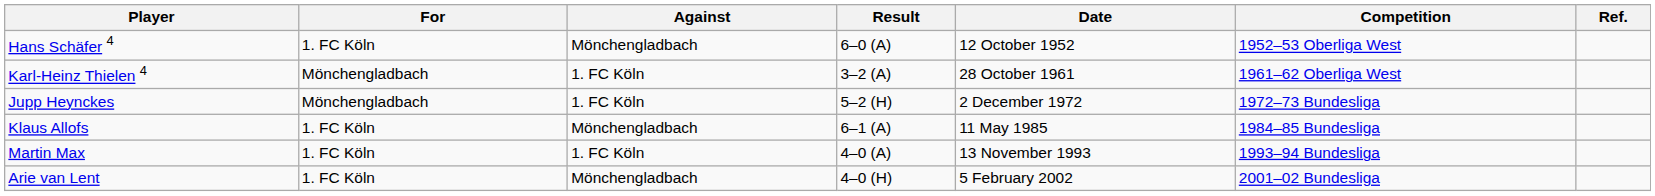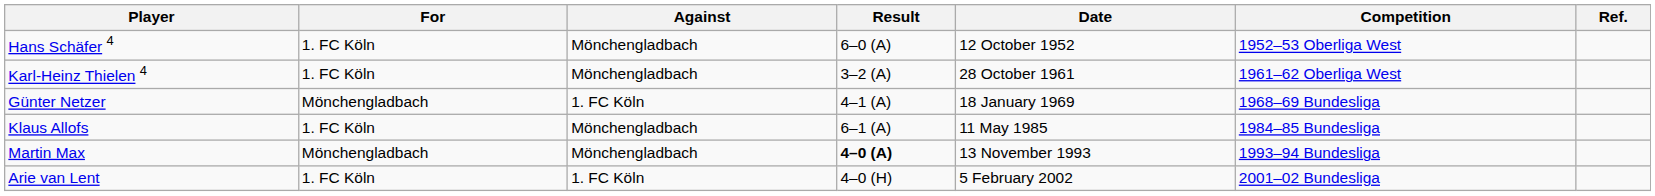 <table class="wikitable" style="text-align: left; width: 101%; font-size: 12px">
 <tr>
 <th>Player</th>
 <th>For</th>
 <th>Against</th>
 <th>Result</th>
 <th>Date</th>
 <th>Competition</th>
 <th>Ref.</th>
 </tr>
 <tr>
 <td> <a href='#'>Hans Schäfer</a> <sup>4</sup></td>
 <td>1. FC Köln</td>
 <td>Mönchengladbach</td>
 <td>6–0 (A)</td>
 <td>12 October 1952</td>
 <td><a href='#'>1952–53 Oberliga West</a></td>
 <td></td>
 </tr>
 <tr>
 <td> <a href='#'>Karl-Heinz Thielen</a> <sup>4</sup></td>
+<td>1. FC Köln</td>
 <td>Mönchengladbach</td>
-<td>1. FC Köln</td>
 <td>3–2 (A)</td>
 <td>28 October 1961</td>
 <td><a href='#'>1961–62 Oberliga West</a></td>
 <td></td>
 </tr>
 <tr>
-<td> <a href='#'>Jupp Heynckes</a></td>
+<td> <a href='#'>Günter Netzer</a></td>
 <td>Mönchengladbach</td>
 <td>1. FC Köln</td>
-<td>5–2 (H)</td>
-<td>2 December 1972</td>
-<td><a href='#'>1972–73 Bundesliga</a></td>
+<td>4–1 (A)</td>
+<td>18 January 1969</td>
+<td><a href='#'>1968–69 Bundesliga</a></td>
 <td></td>
 </tr>
 <tr>
 <td> <a href='#'>Klaus Allofs</a></td>
 <td>1. FC Köln</td>
 <td>Mönchengladbach</td>
 <td>6–1 (A)</td>
 <td>11 May 1985</td>
 <td><a href='#'>1984–85 Bundesliga</a></td>
 <td></td>
 </tr>
 <tr>
 <td> <a href='#'>Martin Max</a></td>
-<td>1. FC Köln</td>
-<td>1. FC Köln</td>
-<td>4–0 (A)</td>
+<td>Mönchengladbach</td>
+<td>Mönchengladbach</td>
+<td><strong>4–0 (A)</strong></td>
 <td>13 November 1993</td>
 <td><a href='#'>1993–94 Bundesliga</a></td>
 <td></td>
 </tr>
 <tr>
 <td> <a href='#'>Arie van Lent</a></td>
 <td>1. FC Köln</td>
-<td>Mönchengladbach</td>
+<td>1. FC Köln</td>
 <td>4–0 (H)</td>
 <td>5 February 2002</td>
 <td><a href='#'>2001–02 Bundesliga</a></td>
 <td></td>
 </tr>
 </table>
